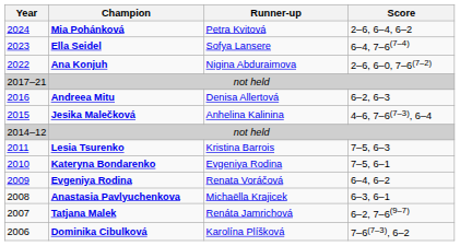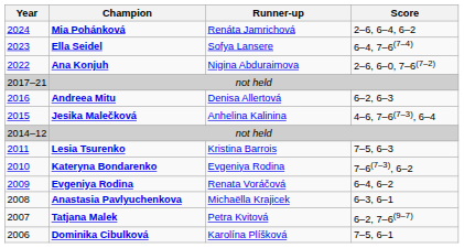 <table class="wikitable" style="font-size:90%">
 <tr>
 <th>Year</th>
 <th width="215">Champion</th>
 <th width="200">Runner-up</th>
 <th width="145">Score</th>
 </tr>
 <tr>
 <td><a href='#'>2024</a></td>
 <td> <strong><a href='#'>Mia Pohánková</a></strong></td>
-<td> <a href='#'>Petra Kvitová</a></td>
+<td> <a href='#'>Renáta Jamrichová</a></td>
 <td>2–6, 6–4, 6–2</td>
 </tr>
 <tr>
 <td><a href='#'>2023</a></td>
 <td> <strong><a href='#'>Ella Seidel</a></strong></td>
 <td> <a href='#'>Sofya Lansere</a></td>
 <td>6–4, 7–6<sup>(7–4)</sup></td>
 </tr>
 <tr>
 <td><a href='#'>2022</a></td>
 <td> <strong><a href='#'>Ana Konjuh</a></strong></td>
 <td> <a href='#'>Nigina Abduraimova</a></td>
 <td>2–6, 6–0, 7–6<sup>(7–2)</sup></td>
 </tr>
 <tr>
 <td style="background:#cfcfcf">2017–21</td>
 <td colspan=3 align=center style="background:#cfcfcf"><em>not held</em></td>
 </tr>
 <tr>
 <td><a href='#'>2016</a></td>
 <td> <strong><a href='#'>Andreea Mitu</a></strong></td>
 <td> <a href='#'>Denisa Allertová</a></td>
 <td>6–2, 6–3</td>
 </tr>
 <tr>
 <td><a href='#'>2015</a></td>
 <td> <strong><a href='#'>Jesika Malečková</a></strong></td>
 <td> <a href='#'>Anhelina Kalinina</a></td>
 <td>4–6, 7–6<sup>(7–3)</sup>, 6–4</td>
 </tr>
 <tr>
 <td style="background:#cfcfcf">2014–12</td>
 <td colspan=3 align=center style="background:#cfcfcf"><em>not held</em></td>
 </tr>
 <tr>
 <td><a href='#'>2011</a></td>
 <td> <strong><a href='#'>Lesia Tsurenko</a></strong></td>
 <td> <a href='#'>Kristina Barrois</a></td>
 <td>7–5, 6–3</td>
 </tr>
 <tr>
 <td><a href='#'>2010</a></td>
 <td> <strong><a href='#'>Kateryna Bondarenko</a></strong></td>
 <td> <a href='#'>Evgeniya Rodina</a></td>
-<td>7–5, 6–1</td>
+<td>7–6<sup>(7–3)</sup>, 6–2</td>
 </tr>
 <tr>
 <td><a href='#'>2009</a></td>
 <td> <strong><a href='#'>Evgeniya Rodina</a></strong></td>
 <td> <a href='#'>Renata Voráčová</a></td>
 <td>6–4, 6–2</td>
 </tr>
 <tr>
 <td>2008</td>
 <td> <strong><a href='#'>Anastasia Pavlyuchenkova</a></strong></td>
 <td> <a href='#'>Michaëlla Krajicek</a></td>
 <td>6–3, 6–1</td>
 </tr>
 <tr>
 <td>2007</td>
 <td> <strong><a href='#'>Tatjana Malek</a></strong></td>
-<td> <a href='#'>Renáta Jamrichová</a></td>
+<td> <a href='#'>Petra Kvitová</a></td>
 <td>6–2, 7–6<sup>(9–7)</sup></td>
 </tr>
 <tr>
 <td>2006</td>
 <td> <strong><a href='#'>Dominika Cibulková</a></strong></td>
 <td> <a href='#'>Karolína Plíšková</a></td>
-<td>7–6<sup>(7–3)</sup>, 6–2</td>
+<td>7–5, 6–1</td>
 </tr>
 </table>
